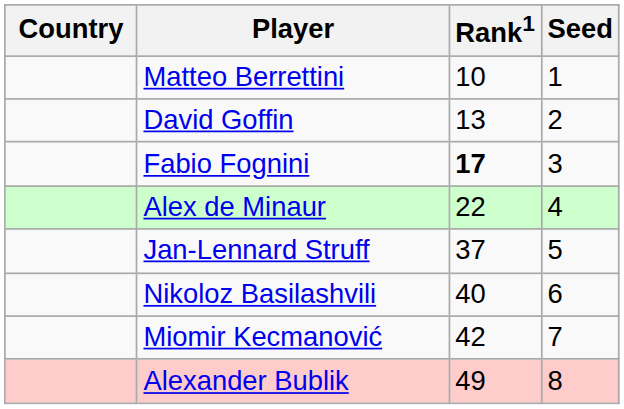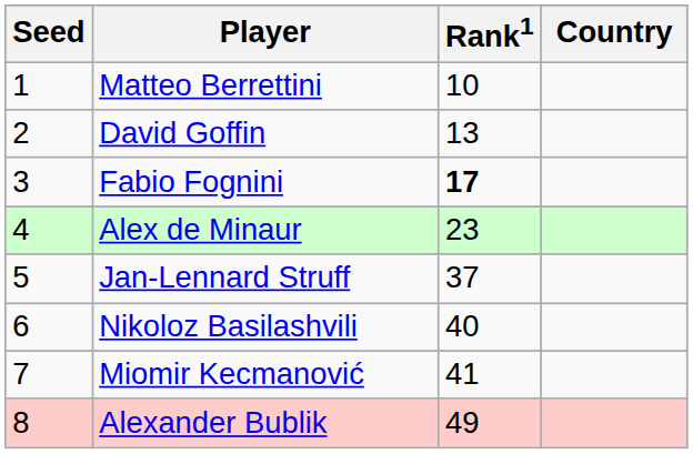 <table class="wikitable" border="1">
 <tr>
-<th width="70">Country</th>
+<th>Seed</th>
 <th width="175">Player</th>
 <th>Rank<sup>1</sup></th>
-<th>Seed</th>
+<th width="70">Country</th>
 </tr>
 <tr>
-<td></td>
+<td>1</td>
 <td><a href='#'>Matteo Berrettini</a></td>
 <td>10</td>
-<td>1</td>
+<td></td>
 </tr>
 <tr>
-<td></td>
+<td>2</td>
 <td><a href='#'>David Goffin</a></td>
 <td>13</td>
-<td>2</td>
+<td></td>
 </tr>
 <tr>
-<td></td>
+<td>3</td>
 <td><a href='#'>Fabio Fognini</a></td>
 <td><strong>17</strong></td>
-<td>3</td>
+<td></td>
 </tr>
 <tr style="background:#cfc;">
+<td>4</td>
+<td><a href='#'>Alex de Minaur</a></td>
+<td>23</td>
 <td></td>
-<td><a href='#'>Alex de Minaur</a></td>
-<td>22</td>
-<td>4</td>
 </tr>
 <tr>
-<td></td>
+<td>5</td>
 <td><a href='#'>Jan-Lennard Struff</a></td>
 <td>37</td>
-<td>5</td>
+<td></td>
 </tr>
 <tr>
-<td></td>
+<td>6</td>
 <td><a href='#'>Nikoloz Basilashvili</a></td>
 <td>40</td>
-<td>6</td>
+<td></td>
 </tr>
 <tr>
+<td>7</td>
+<td><a href='#'>Miomir Kecmanović</a></td>
+<td>41</td>
 <td></td>
-<td><a href='#'>Miomir Kecmanović</a></td>
-<td>42</td>
-<td>7</td>
 </tr>
 <tr style="background:#fcc;">
-<td></td>
+<td>8</td>
 <td><a href='#'>Alexander Bublik</a></td>
 <td>49</td>
-<td>8</td>
+<td></td>
 </tr>
 </table>
